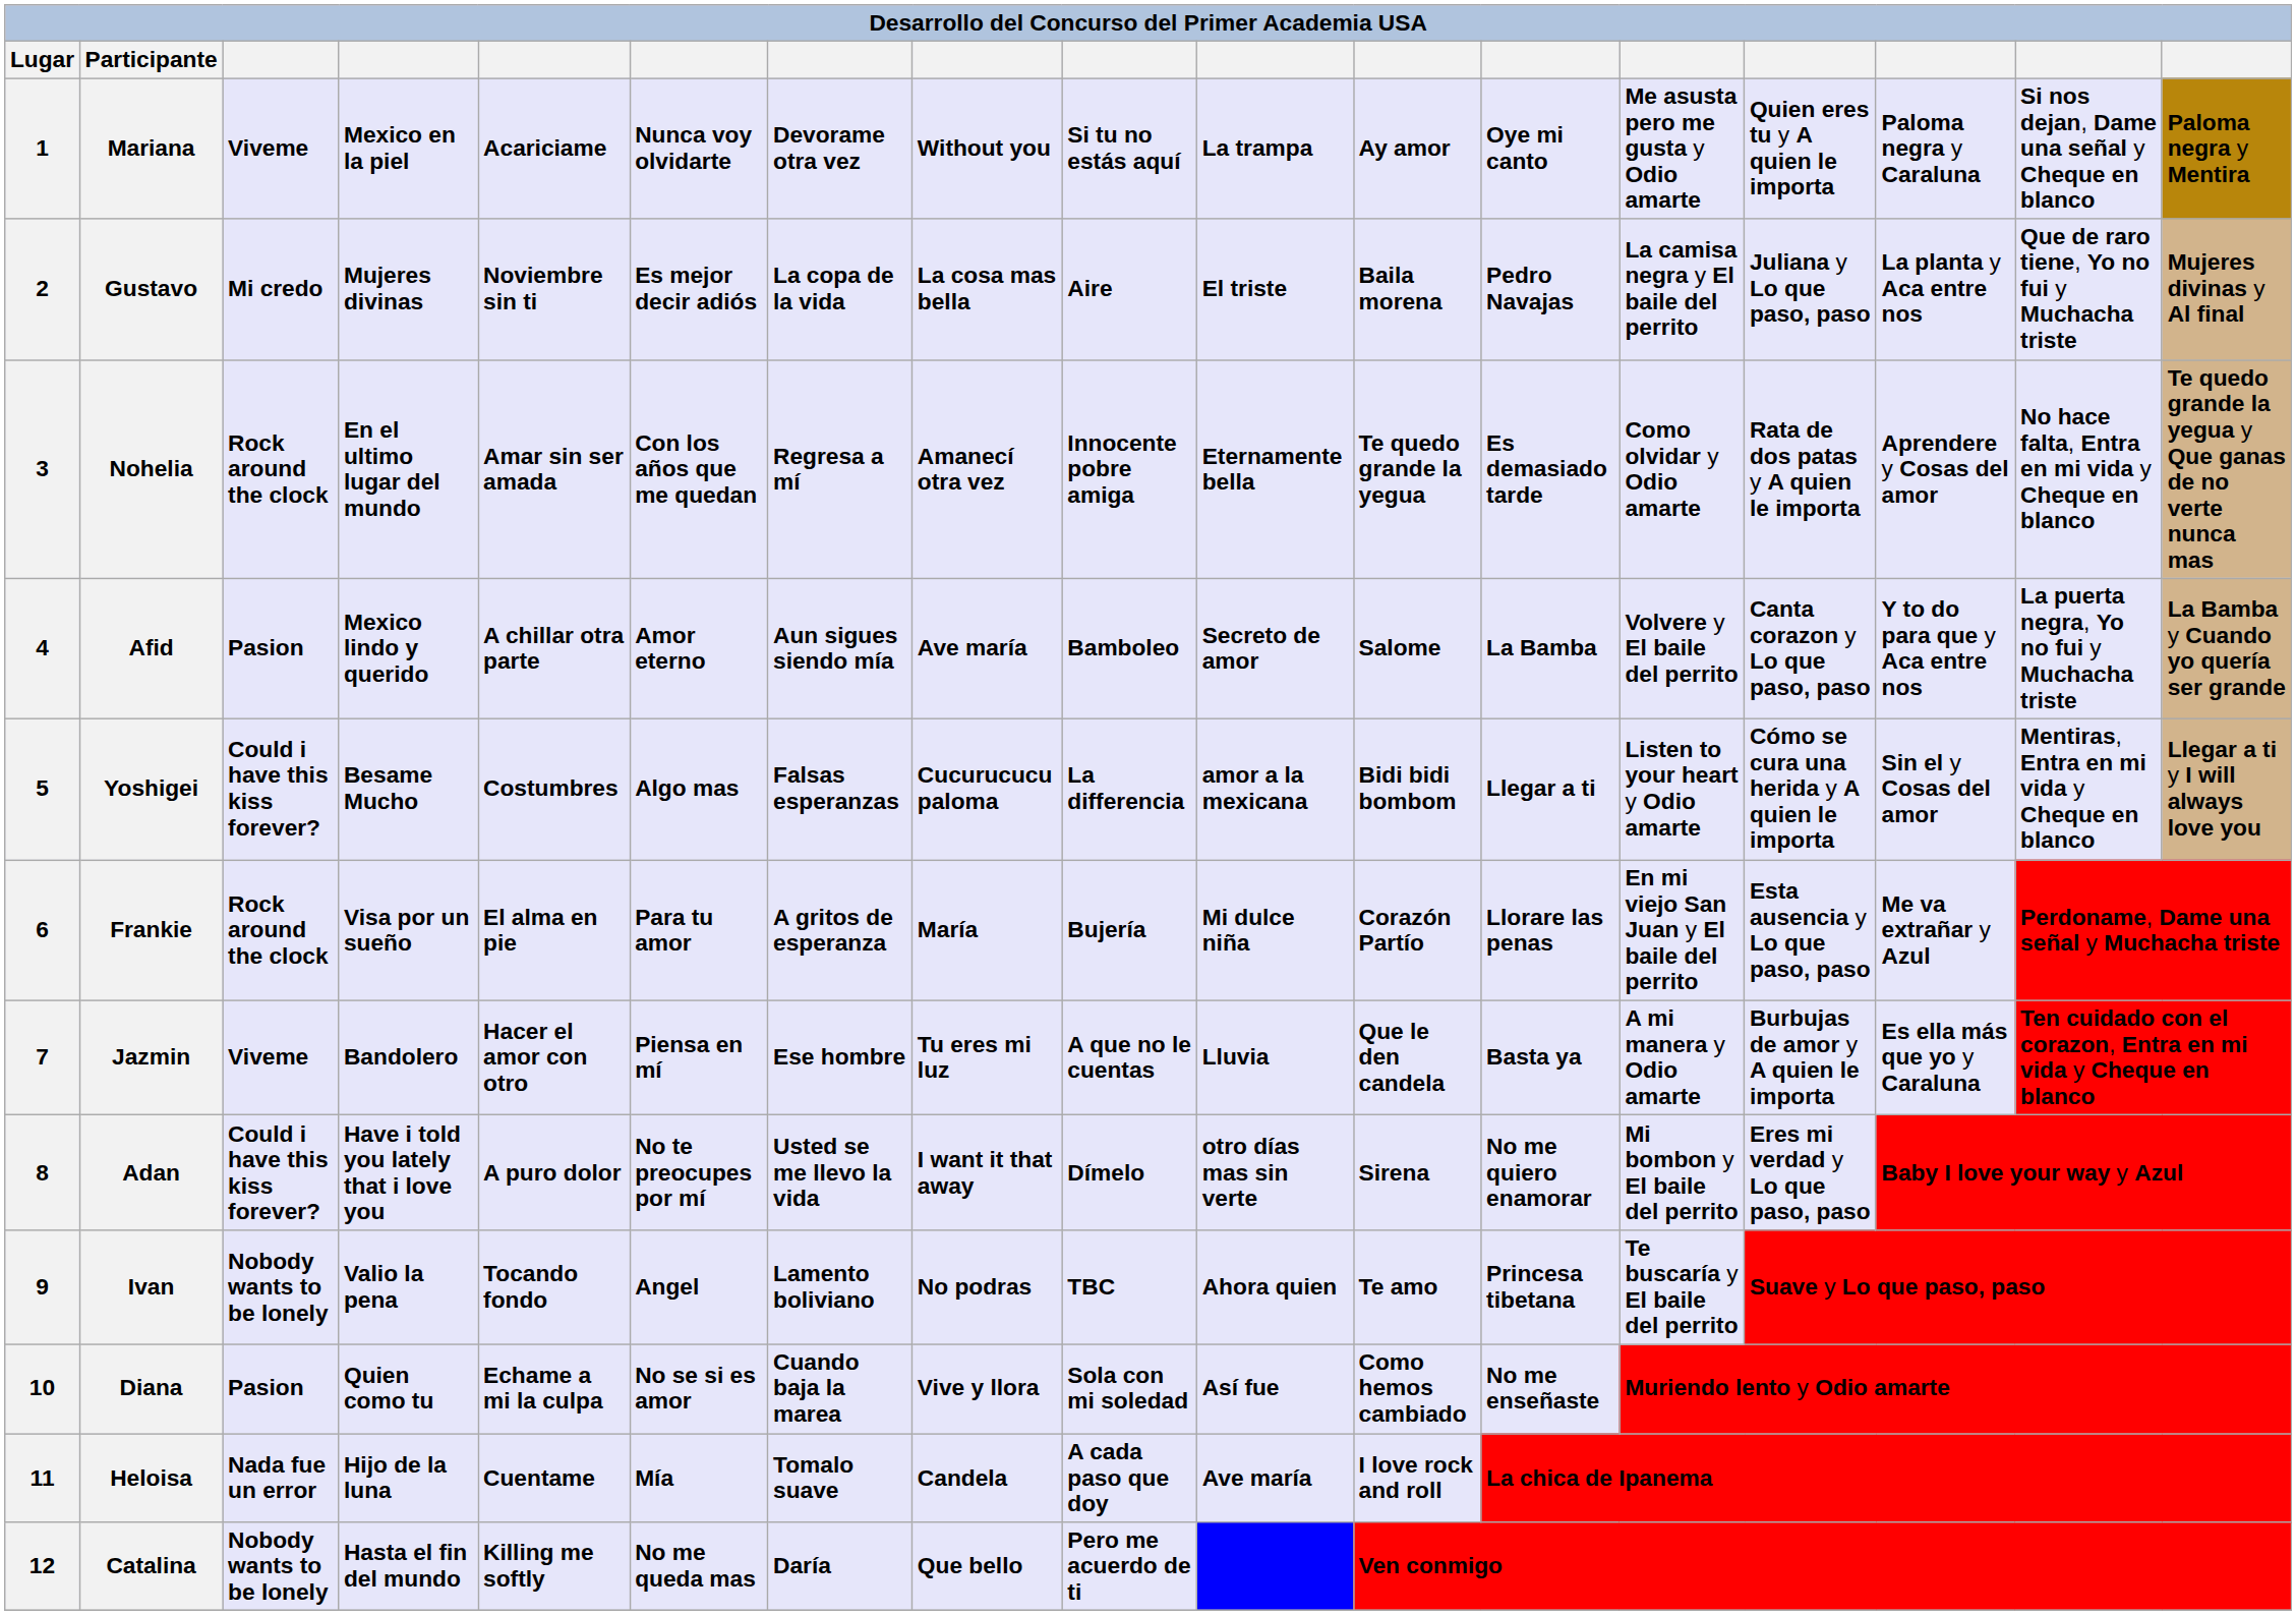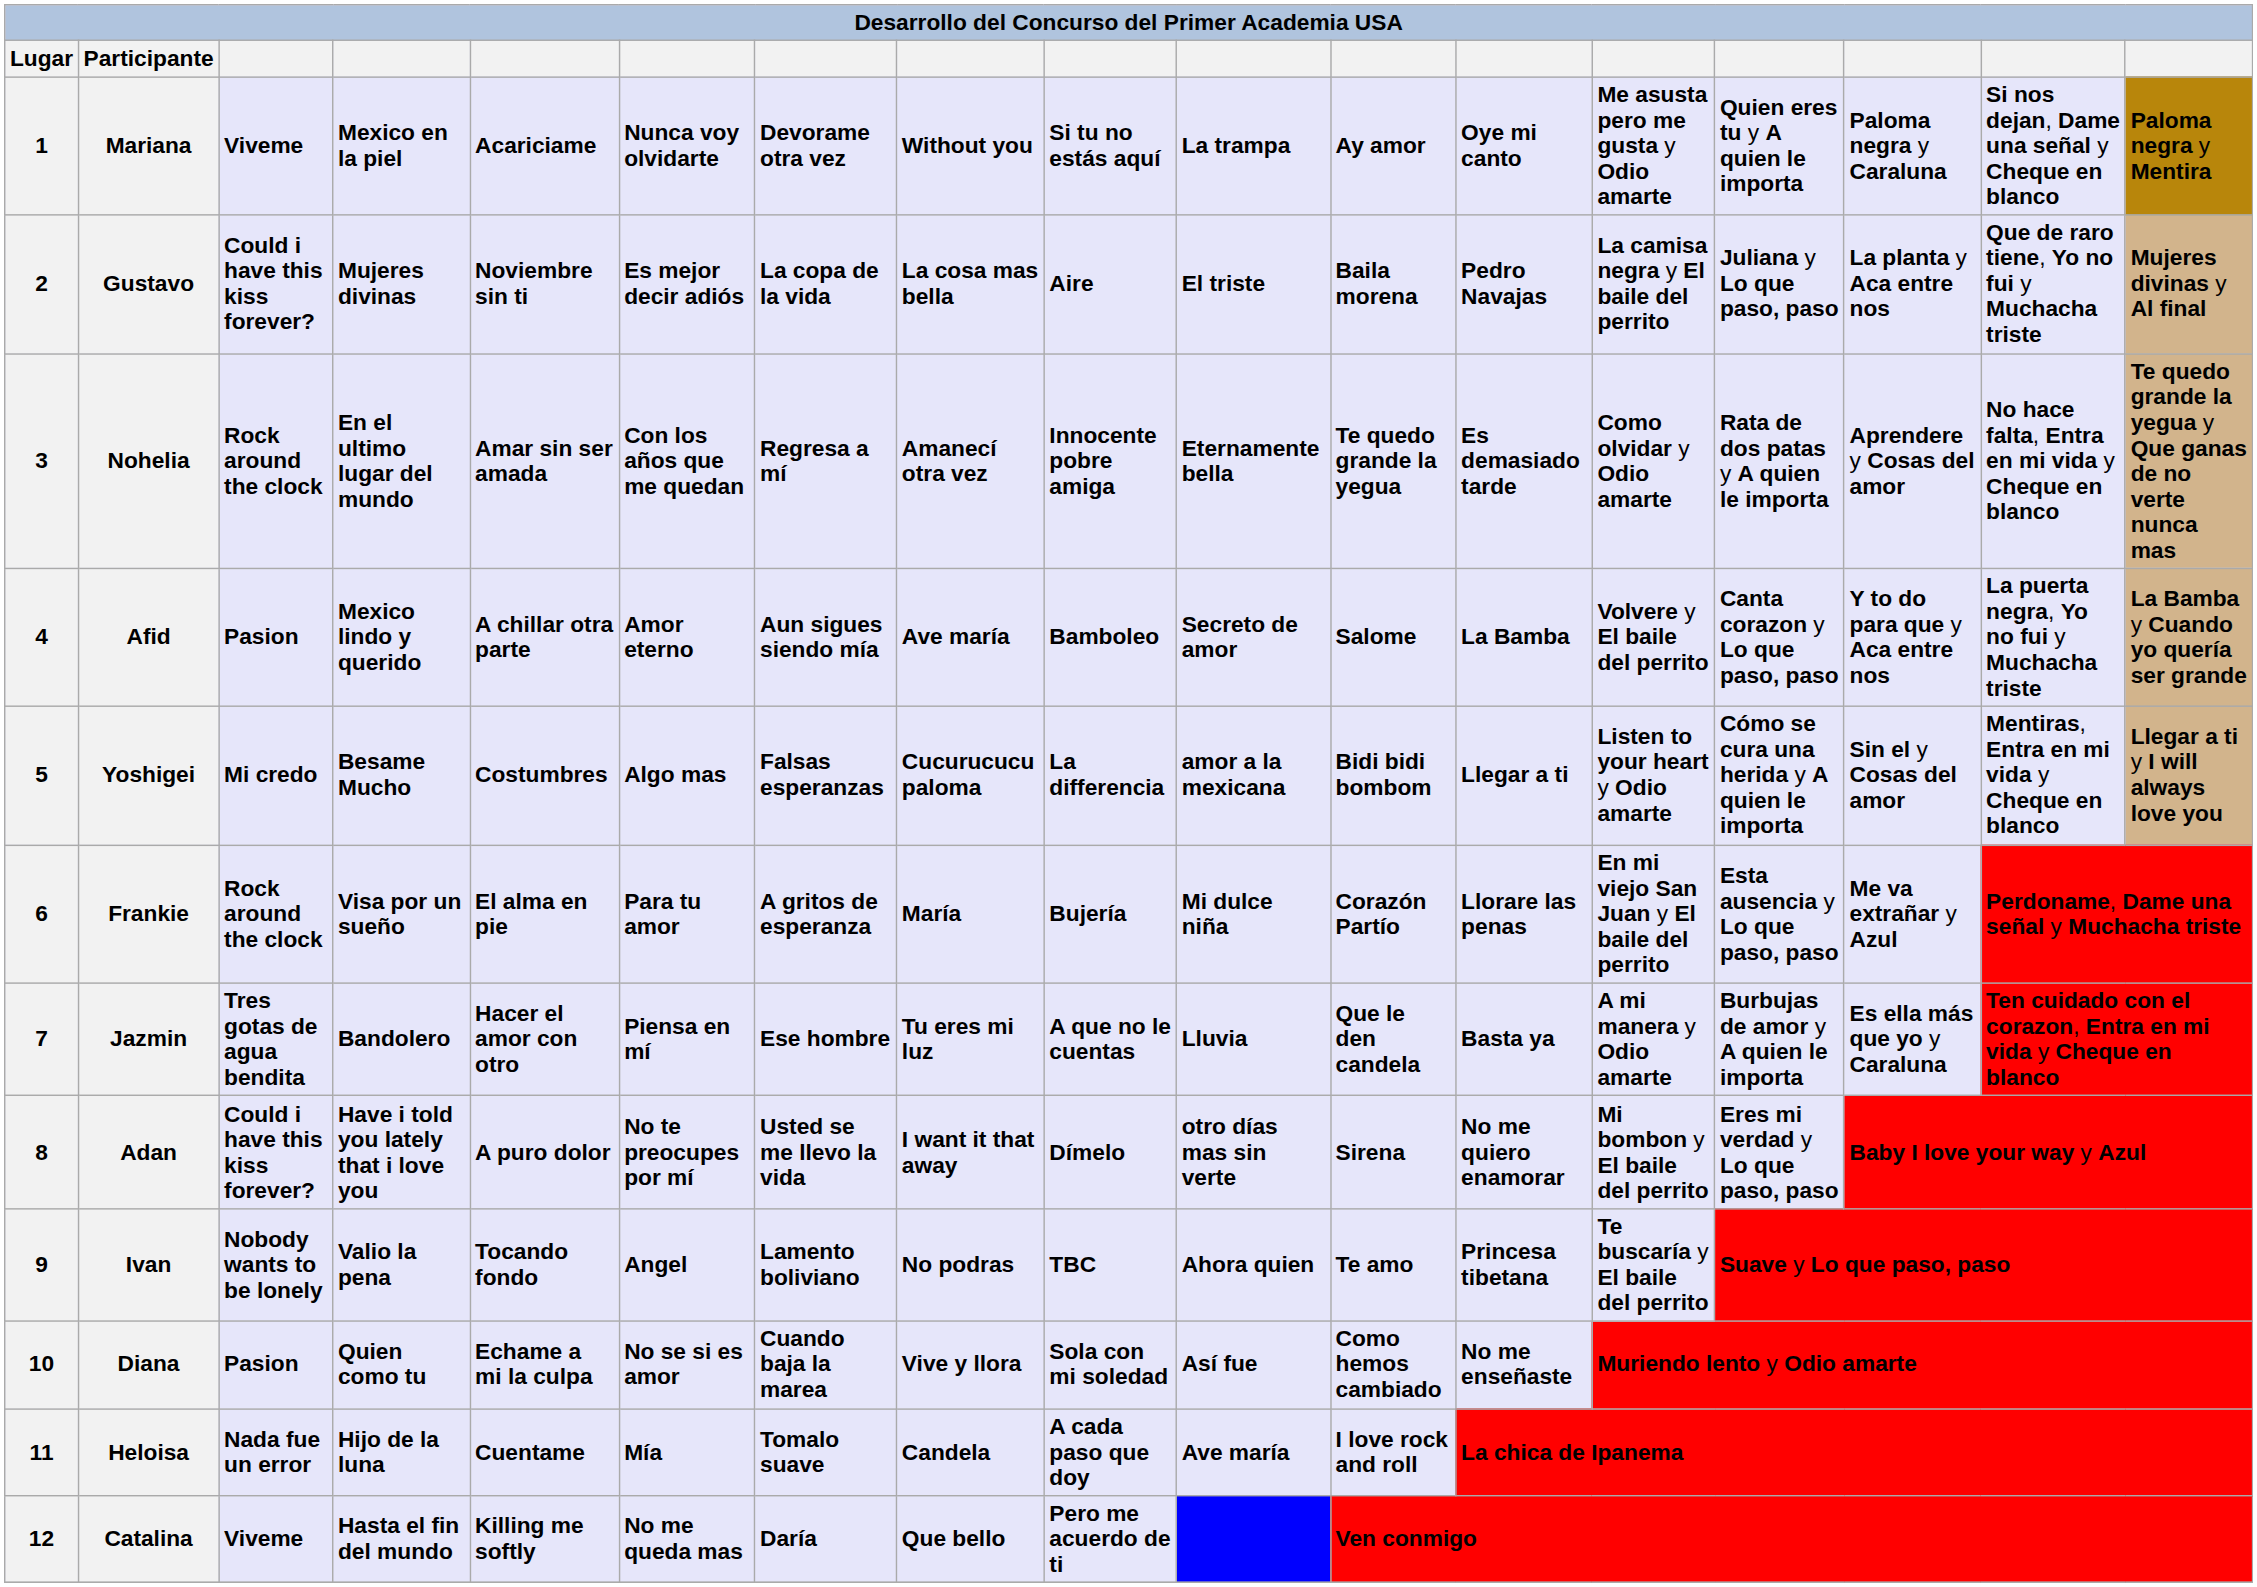 <table class="wikitable" style="background-color:Lavender; width:100%">
 <tr>
 <th colspan=27 style="background-color:LightSteelBlue">Desarrollo del Concurso del Primer Academia USA</th>
 </tr>
 <tr>
 <th>Lugar</th>
 <th>Participante</th>
 <th></th>
 <th></th>
 <th></th>
 <th></th>
 <th></th>
 <th></th>
 <th></th>
 <th></th>
 <th></th>
 <th></th>
 <th></th>
 <th></th>
 <th></th>
 <th></th>
 <th></th>
 </tr>
 <tr>
 <th>1</th>
 <th>Mariana</th>
 <td><strong>Viveme</strong></td>
 <td><strong>Mexico en la piel</strong></td>
 <td><strong>Acariciame</strong></td>
 <td><strong>Nunca voy  olvidarte</strong></td>
 <td><strong>Devorame otra vez</strong></td>
 <td><strong>Without you</strong></td>
 <td><strong>Si tu no estás aquí</strong></td>
 <td><strong>La trampa</strong></td>
 <td><strong>Ay amor</strong></td>
 <td><strong>Oye mi canto</strong></td>
 <td><strong>Me asusta pero me gusta</strong> y <strong>Odio amarte</strong></td>
 <td><strong>Quien eres tu</strong> y <strong>A quien le importa</strong></td>
 <td><strong>Paloma negra</strong> y <strong>Caraluna</strong></td>
 <td><strong>Si nos dejan</strong>, <strong>Dame una señal</strong> y <strong>Cheque en blanco</strong></td>
 <td style="background-color:DarkGoldenrod;"><strong>Paloma negra</strong> y <strong>Mentira</strong></td>
 </tr>
 <tr>
 <th>2</th>
 <th>Gustavo</th>
-<td><strong>Mi credo</strong></td>
+<td><strong>Could i have this kiss forever?</strong></td>
 <td><strong>Mujeres divinas</strong></td>
 <td><strong>Noviembre sin ti</strong></td>
 <td><strong>Es mejor decir adiós</strong></td>
 <td><strong>La copa de la vida</strong></td>
 <td><strong>La cosa mas bella</strong></td>
 <td><strong>Aire</strong></td>
 <td><strong>El triste</strong></td>
 <td><strong>Baila morena</strong></td>
 <td><strong>Pedro Navajas</strong></td>
 <td><strong>La camisa negra</strong> y <strong>El baile del perrito</strong></td>
 <td><strong>Juliana</strong> y <strong>Lo que paso, paso</strong></td>
 <td><strong>La planta</strong> y <strong>Aca entre nos</strong></td>
 <td><strong>Que de raro tiene</strong>, <strong>Yo no fui</strong> y <strong>Muchacha triste</strong></td>
 <td style="background-color:Tan;"><strong>Mujeres divinas</strong> y <strong>Al final</strong></td>
 </tr>
 <tr>
 <th>3</th>
 <th>Nohelia</th>
 <td><strong>Rock around the clock</strong></td>
 <td><strong>En el ultimo lugar del mundo</strong></td>
 <td><strong>Amar sin ser amada</strong></td>
 <td><strong>Con los años que me quedan</strong></td>
 <td><strong>Regresa a mí</strong></td>
 <td><strong>Amanecí otra vez</strong></td>
 <td><strong>Innocente pobre amiga</strong></td>
 <td><strong>Eternamente bella</strong></td>
 <td><strong>Te quedo grande la yegua</strong></td>
 <td><strong>Es demasiado tarde</strong></td>
 <td><strong>Como olvidar</strong> y <strong>Odio amarte</strong></td>
 <td><strong>Rata de dos patas</strong> y <strong>A quien le importa</strong></td>
 <td><strong>Aprendere</strong> y <strong>Cosas del amor</strong></td>
 <td><strong>No hace falta</strong>, <strong>Entra en mi vida</strong> y <strong>Cheque en blanco</strong></td>
 <td style="background-color:Tan;"><strong>Te quedo grande la yegua</strong> y <strong>Que ganas de no verte nunca mas</strong></td>
 </tr>
 <tr>
 <th>4</th>
 <th>Afid</th>
 <td><strong>Pasion</strong></td>
 <td><strong>Mexico lindo y querido</strong></td>
 <td><strong>A chillar  otra parte</strong></td>
 <td><strong>Amor eterno</strong></td>
 <td><strong>Aun sigues siendo mía</strong></td>
 <td><strong>Ave maría</strong></td>
 <td><strong>Bamboleo</strong></td>
 <td><strong>Secreto de amor</strong></td>
 <td><strong>Salome</strong></td>
 <td><strong>La Bamba</strong></td>
 <td><strong>Volvere</strong> y <strong>El baile del perrito</strong></td>
 <td><strong>Canta corazon</strong> y <strong>Lo que paso, paso</strong></td>
 <td><strong>Y to do para que</strong> y <strong>Aca entre nos</strong></td>
 <td><strong>La puerta negra</strong>, <strong>Yo no fui</strong> y <strong>Muchacha triste</strong></td>
 <td style="background-color:Tan;"><strong>La Bamba</strong> y <strong>Cuando yo quería ser grande</strong></td>
 </tr>
 <tr>
 <th>5</th>
 <th>Yoshigei</th>
-<td><strong>Could i have this kiss forever?</strong></td>
+<td><strong>Mi credo</strong></td>
 <td><strong>Besame Mucho</strong></td>
 <td><strong>Costumbres</strong></td>
 <td><strong>Algo mas</strong></td>
 <td><strong>Falsas esperanzas</strong></td>
 <td><strong>Cucurucucu paloma</strong></td>
 <td><strong>La differencia</strong></td>
 <td><strong>amor a la mexicana</strong></td>
 <td><strong>Bidi bidi bombom</strong></td>
 <td><strong>Llegar a ti</strong></td>
 <td><strong>Listen to your heart</strong> y <strong>Odio amarte</strong></td>
 <td><strong>Cómo se cura una herida</strong> y <strong> A quien le importa</strong></td>
 <td><strong>Sin el</strong> y <strong>Cosas del amor</strong></td>
 <td><strong>Mentiras</strong>, <strong>Entra en mi vida</strong> y <strong>Cheque en blanco</strong></td>
 <td style="background-color:Tan;"><strong>Llegar a ti</strong> y <strong>I will always love you</strong></td>
 </tr>
 <tr>
 <th>6</th>
 <th>Frankie</th>
 <td><strong>Rock around the clock</strong></td>
 <td><strong>Visa por un sueño</strong></td>
 <td><strong>El alma en pie</strong></td>
 <td><strong>Para tu amor</strong></td>
 <td><strong>A gritos de esperanza</strong></td>
 <td><strong>María</strong></td>
 <td><strong>Bujería</strong></td>
 <td><strong>Mi dulce niña</strong></td>
 <td><strong>Corazón Partío</strong></td>
 <td><strong>Llorare las penas</strong></td>
 <td><strong>En mi viejo San Juan</strong> y <strong>El baile del perrito</strong></td>
 <td><strong>Esta ausencia</strong> y <strong>Lo que paso, paso</strong></td>
 <td><strong>Me va extrañar</strong> y <strong>Azul</strong></td>
 <td style="background-color:red;" colspan=2><strong>Perdoname</strong>, <strong>Dame una señal</strong> y <strong>Muchacha triste</strong></td>
 </tr>
 <tr>
 <th>7</th>
 <th>Jazmin</th>
-<td><strong>Viveme</strong></td>
+<td><strong>Tres gotas de agua bendita</strong></td>
 <td><strong>Bandolero</strong></td>
 <td><strong>Hacer el amor con otro</strong></td>
 <td><strong>Piensa en mí</strong></td>
 <td><strong>Ese hombre</strong></td>
 <td><strong>Tu eres mi luz</strong></td>
 <td><strong>A que no le cuentas</strong></td>
 <td><strong>Lluvia</strong></td>
 <td><strong>Que le den candela</strong></td>
 <td><strong>Basta ya</strong></td>
 <td><strong>A mi manera</strong> y <strong>Odio amarte</strong></td>
 <td><strong>Burbujas de amor</strong> y <strong>A quien le importa</strong></td>
 <td><strong>Es ella más que yo</strong> y <strong>Caraluna</strong></td>
 <td style="background-color:red;" colspan=2><strong>Ten cuidado con el corazon</strong>, <strong>Entra en mi vida</strong> y <strong>Cheque en blanco</strong></td>
 </tr>
 <tr>
 <th>8</th>
 <th>Adan</th>
 <td><strong>Could i have this kiss forever?</strong></td>
 <td><strong>Have i told you lately that i love you</strong></td>
 <td><strong>A puro dolor</strong></td>
 <td><strong>No te preocupes por mí</strong></td>
 <td><strong>Usted se me llevo la vida</strong></td>
 <td><strong>I want it that away</strong></td>
 <td><strong>Dímelo</strong></td>
 <td><strong>otro días mas sin verte</strong></td>
 <td><strong>Sirena</strong></td>
 <td><strong>No me quiero enamorar</strong></td>
 <td><strong>Mi bombon</strong> y <strong>El baile del perrito</strong></td>
 <td><strong>Eres mi verdad</strong> y <strong>Lo que paso, paso</strong></td>
 <td style="background-color:red;" colspan=3><strong>Baby I love your way</strong> y <strong>Azul</strong></td>
 </tr>
 <tr>
 <th>9</th>
 <th>Ivan</th>
 <td><strong>Nobody wants to be lonely</strong></td>
 <td><strong>Valio la pena</strong></td>
 <td><strong>Tocando fondo</strong></td>
 <td><strong>Angel</strong></td>
 <td><strong>Lamento boliviano</strong></td>
 <td><strong>No podras</strong></td>
 <td><strong>TBC</strong></td>
 <td><strong>Ahora quien</strong></td>
 <td><strong>Te amo</strong></td>
 <td><strong>Princesa tibetana</strong></td>
 <td><strong>Te buscaría</strong> y <strong>El baile del perrito</strong></td>
 <td style="background-color:red;" colspan=4><strong>Suave</strong> y <strong>Lo que paso, paso</strong></td>
 </tr>
 <tr>
 <th>10</th>
 <th>Diana</th>
 <td><strong>Pasion</strong></td>
 <td><strong>Quien como tu</strong></td>
 <td><strong>Echame a mi la culpa</strong></td>
 <td><strong>No se si es amor</strong></td>
 <td><strong>Cuando baja la marea</strong></td>
 <td><strong>Vive y llora</strong></td>
 <td><strong>Sola con mi soledad</strong></td>
 <td><strong>Así fue</strong></td>
 <td><strong>Como hemos cambiado</strong></td>
 <td><strong>No me enseñaste</strong></td>
 <td style="background-color:red;" colspan=5><strong>Muriendo lento</strong> y <strong>Odio amarte</strong></td>
 </tr>
 <tr>
 <th>11</th>
 <th>Heloisa</th>
 <td><strong>Nada fue un error</strong></td>
 <td><strong>Hijo de la luna</strong></td>
 <td><strong>Cuentame</strong></td>
 <td><strong>Mía</strong></td>
 <td><strong>Tomalo suave</strong></td>
 <td><strong>Candela</strong></td>
 <td><strong>A cada paso que doy</strong></td>
 <td><strong>Ave maría</strong></td>
 <td><strong>I love rock and roll</strong></td>
 <td style="background-color:red;" colspan=6><strong>La chica de Ipanema</strong></td>
 </tr>
 <tr>
 <th>12</th>
 <th>Catalina</th>
-<td><strong>Nobody wants to be lonely</strong></td>
+<td><strong>Viveme</strong></td>
 <td><strong>Hasta el fin del mundo</strong></td>
 <td><strong>Killing me softly</strong></td>
 <td><strong>No me queda mas</strong></td>
 <td><strong>Daría</strong></td>
 <td><strong>Que bello</strong></td>
 <td><strong>Pero me acuerdo de ti</strong></td>
 <td style="background-color:blue;"></td>
 <td style="background-color:red;" colspan=7><strong>Ven conmigo</strong></td>
 </tr>
 <tr>
 </tr>
 </table>
